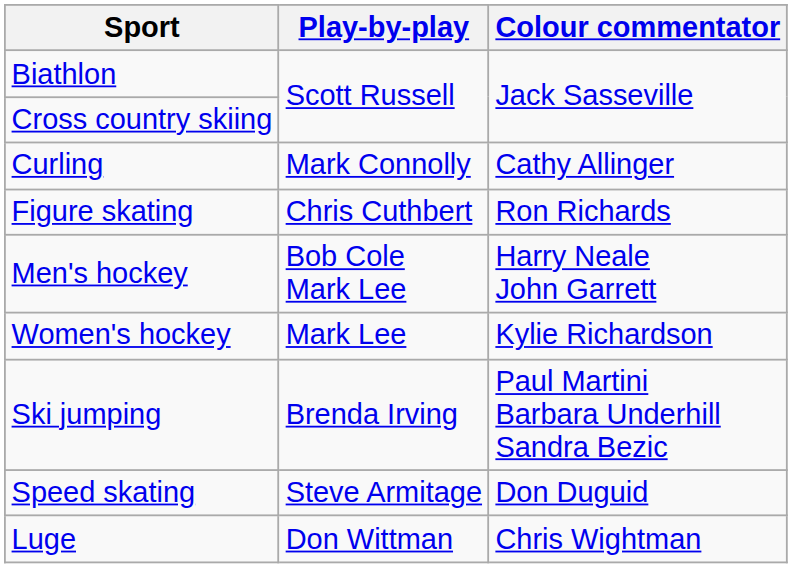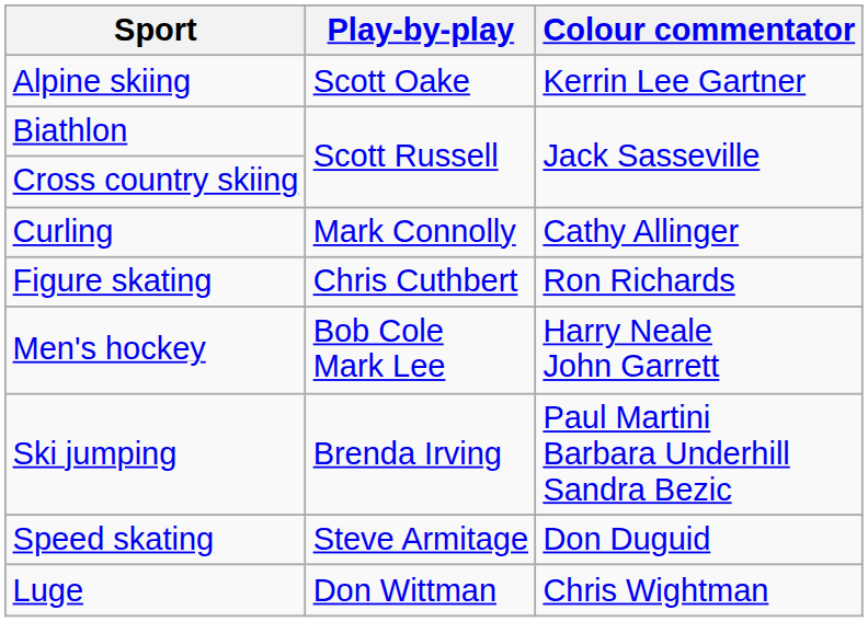 <table class="wikitable">
 <tr>
 <th>Sport</th>
 <th><a href='#'>Play-by-play</a></th>
 <th><a href='#'>Colour commentator</a></th>
+</tr>
+<tr>
+<td><a href='#'>Alpine skiing</a></td>
+<td><a href='#'>Scott Oake</a></td>
+<td><a href='#'>Kerrin Lee Gartner</a></td>
 </tr>
 <tr>
 <td><a href='#'>Biathlon</a></td>
 <td rowspan="2"><a href='#'>Scott Russell</a></td>
 <td rowspan="2"><a href='#'>Jack Sasseville</a></td>
 </tr>
 <tr>
 <td><a href='#'>Cross country skiing</a></td>
 </tr>
 <tr>
 <td><a href='#'>Curling</a></td>
 <td><a href='#'>Mark Connolly</a></td>
 <td><a href='#'>Cathy Allinger</a></td>
 </tr>
 <tr>
 <td><a href='#'>Figure skating</a></td>
 <td><a href='#'>Chris Cuthbert</a></td>
 <td><a href='#'>Ron Richards</a></td>
 </tr>
 <tr>
 <td><a href='#'>Men's hockey</a></td>
 <td><a href='#'>Bob Cole</a><br><a href='#'>Mark Lee</a></td>
 <td><a href='#'>Harry Neale</a><br><a href='#'>John Garrett</a></td>
 </tr>
 <tr>
-<td><a href='#'>Women's hockey</a></td>
-<td><a href='#'>Mark Lee</a></td>
-<td><a href='#'>Kylie Richardson</a></td>
-</tr>
-<tr>
 <td><a href='#'>Ski jumping</a></td>
 <td><a href='#'>Brenda Irving</a></td>
 <td><a href='#'>Paul Martini</a><br><a href='#'>Barbara Underhill</a><br><a href='#'>Sandra Bezic</a></td>
 </tr>
 <tr>
 <td><a href='#'>Speed skating</a></td>
 <td><a href='#'>Steve Armitage</a></td>
 <td><a href='#'>Don Duguid</a></td>
 </tr>
 <tr>
 <td><a href='#'>Luge</a></td>
 <td><a href='#'>Don Wittman</a></td>
 <td><a href='#'>Chris Wightman</a></td>
 </tr>
 </table>
